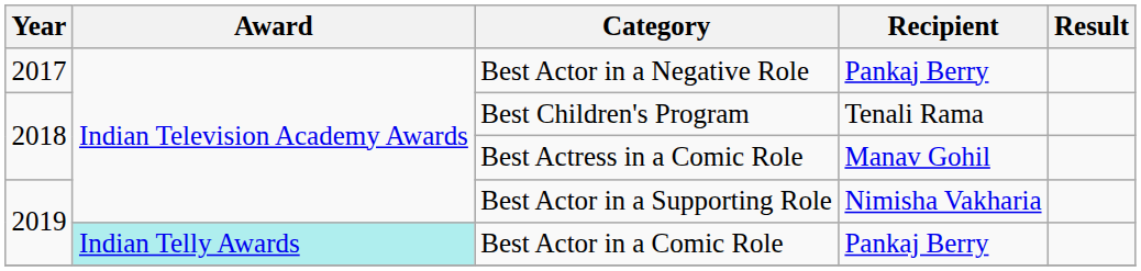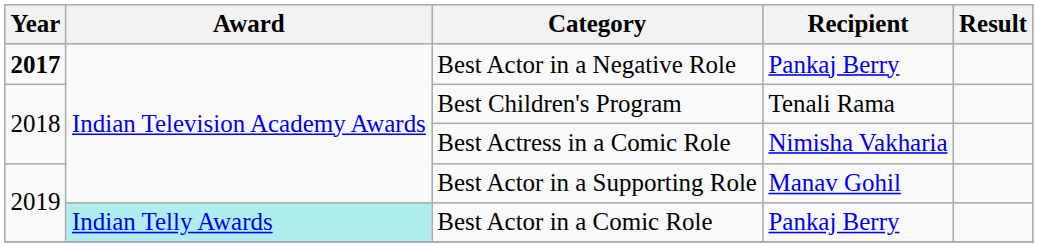 <table class="wikitable">
 <tr>
 <th>Year</th>
 <th>Award</th>
 <th>Category</th>
 <th>Recipient</th>
 <th>Result</th>
 </tr>
 <tr>
-<td>2017</td>
+<td><strong>2017</strong></td>
 <td rowspan="4"><a href='#'>Indian Television Academy Awards</a></td>
 <td>Best Actor in a Negative Role</td>
 <td><a href='#'>Pankaj Berry</a></td>
 <td></td>
 </tr>
 <tr>
 <td rowspan=2>2018</td>
 <td>Best Children's Program</td>
 <td>Tenali Rama</td>
 <td></td>
 </tr>
 <tr>
 <td>Best Actress in a Comic Role</td>
-<td><a href='#'>Manav Gohil</a></td>
+<td><a href='#'>Nimisha Vakharia</a></td>
 <td></td>
 </tr>
 <tr>
 <td rowspan=2>2019</td>
 <td>Best Actor in a Supporting Role</td>
-<td><a href='#'>Nimisha Vakharia</a></td>
+<td><a href='#'>Manav Gohil</a></td>
 <td></td>
 </tr>
 <tr>
 <td style="background: paleturquoise;"><a href='#'>Indian Telly Awards</a></td>
 <td>Best Actor in a Comic Role</td>
 <td><a href='#'>Pankaj Berry</a></td>
 <td></td>
 </tr>
 <tr>
 </tr>
 </table>
